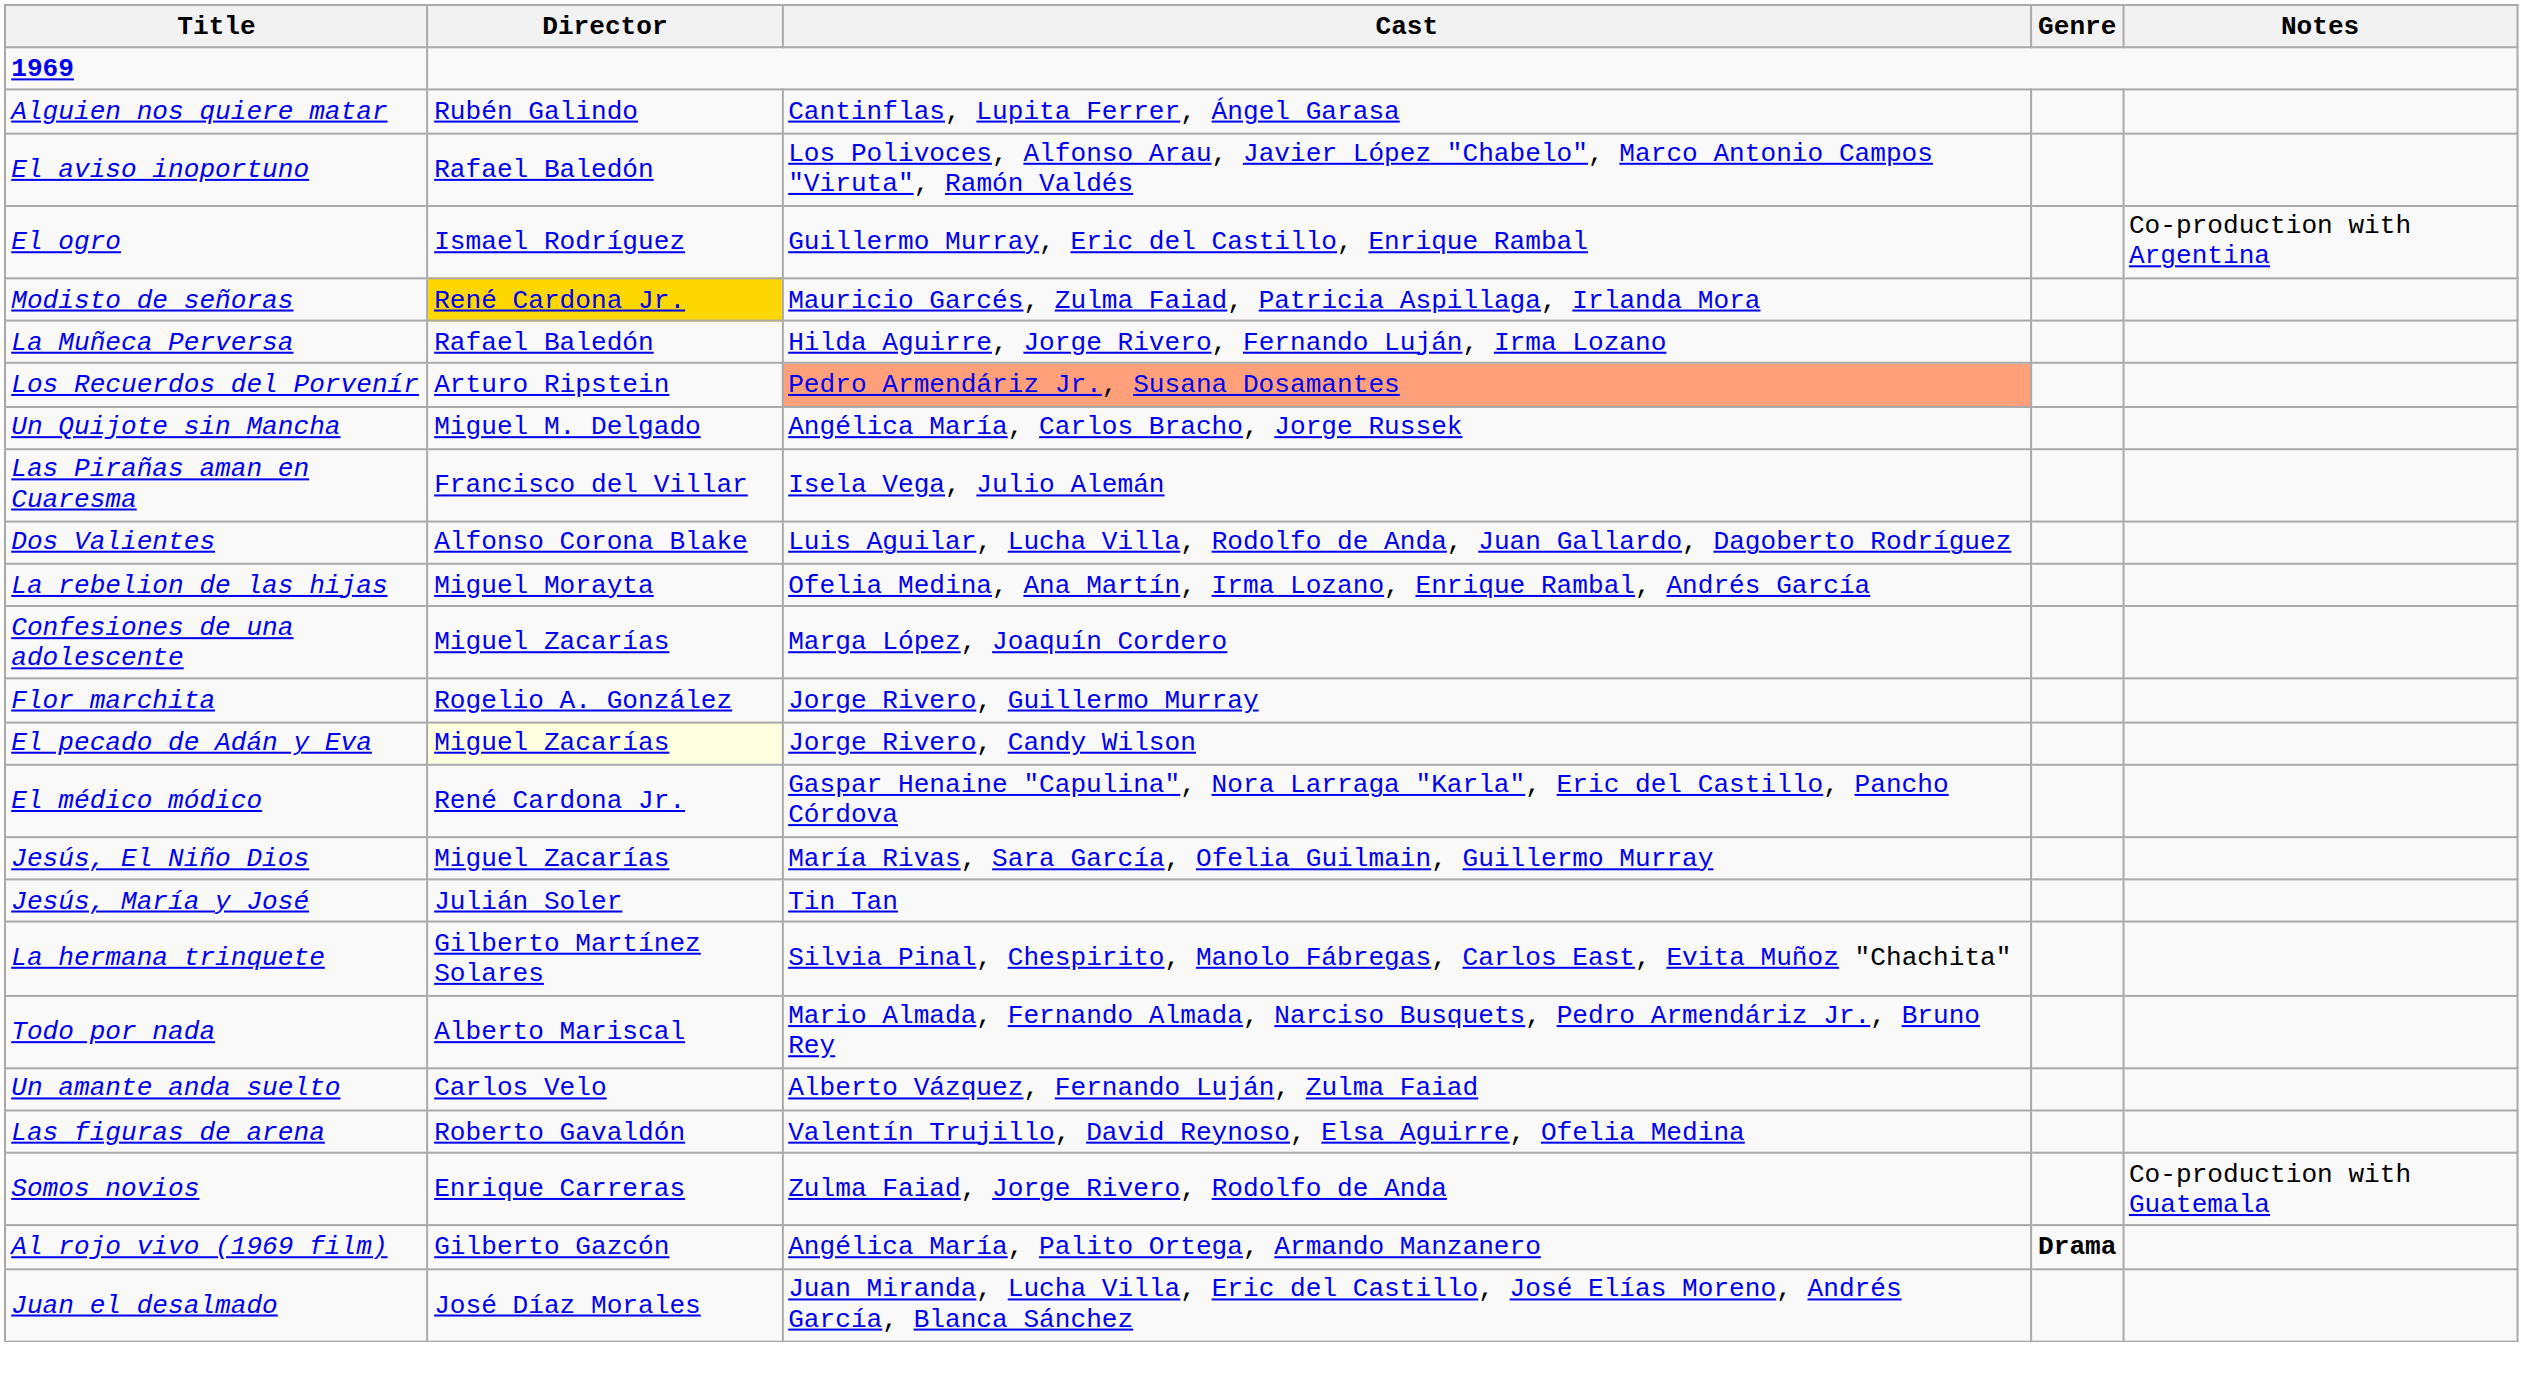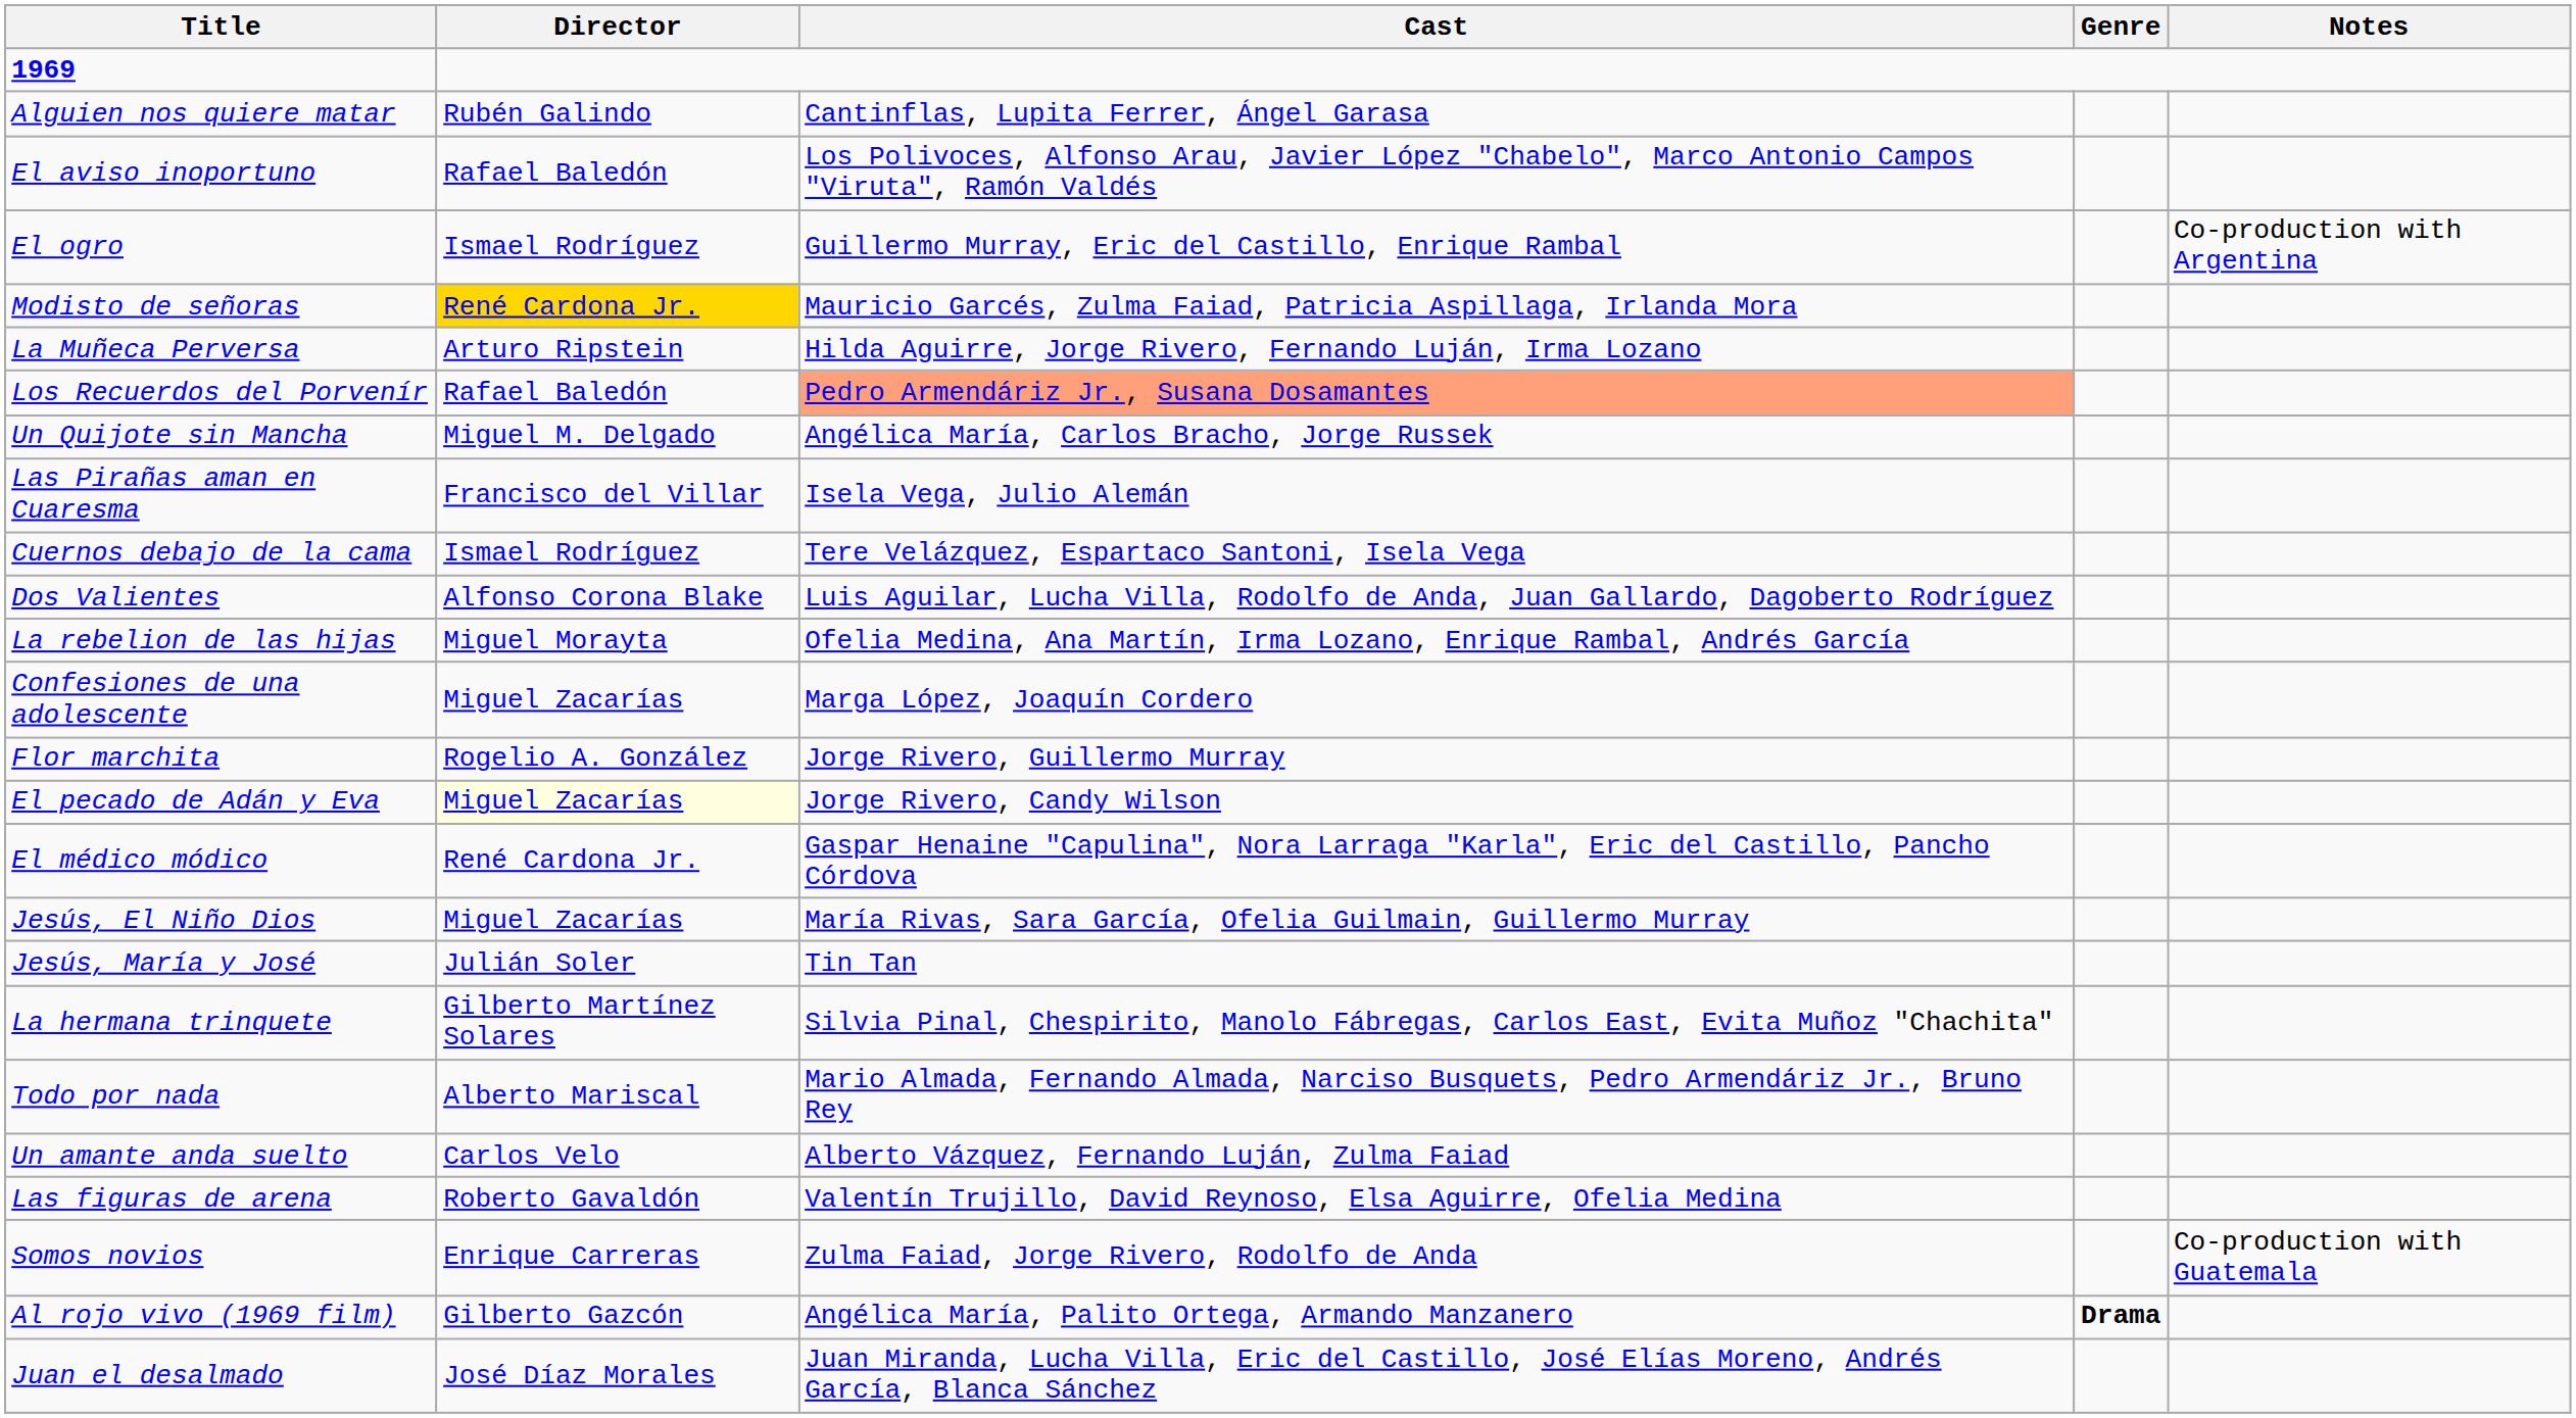 <table class="wikitable">
 <tr>
 <th>Title</th>
 <th>Director</th>
 <th>Cast</th>
 <th>Genre</th>
 <th>Notes</th>
 </tr>
 <tr>
 <td><strong><a href='#'>1969</a></strong></td>
 </tr>
 <tr>
 <td><em><a href='#'>Alguien nos quiere matar</a></em></td>
 <td><a href='#'>Rubén Galindo</a></td>
 <td><a href='#'>Cantinflas</a>, <a href='#'>Lupita Ferrer</a>, <a href='#'>Ángel Garasa</a></td>
 <td></td>
 <td></td>
 </tr>
 <tr>
 <td><em><a href='#'>El aviso inoportuno</a></em></td>
 <td><a href='#'>Rafael Baledón</a></td>
 <td><a href='#'>Los Polivoces</a>, <a href='#'>Alfonso Arau</a>, <a href='#'>Javier López "Chabelo"</a>, <a href='#'>Marco Antonio Campos "Viruta"</a>, <a href='#'>Ramón Valdés</a></td>
 <td></td>
 <td></td>
 </tr>
 <tr>
 <td><em><a href='#'>El ogro</a></em></td>
 <td><a href='#'>Ismael Rodríguez</a></td>
 <td><a href='#'>Guillermo Murray</a>, <a href='#'>Eric del Castillo</a>, <a href='#'>Enrique Rambal</a></td>
 <td></td>
 <td>Co-production with <a href='#'>Argentina</a></td>
 </tr>
 <tr>
 <td><em><a href='#'>Modisto de señoras</a></em></td>
 <td style="background: gold;"><a href='#'>René Cardona Jr.</a></td>
 <td><a href='#'>Mauricio Garcés</a>, <a href='#'>Zulma Faiad</a>, <a href='#'>Patricia Aspillaga</a>, <a href='#'>Irlanda Mora</a></td>
 <td></td>
 <td></td>
 </tr>
 <tr>
 <td><em><a href='#'>La Muñeca Perversa</a></em></td>
-<td><a href='#'>Rafael Baledón</a></td>
+<td><a href='#'>Arturo Ripstein</a></td>
 <td><a href='#'>Hilda Aguirre</a>, <a href='#'>Jorge Rivero</a>, <a href='#'>Fernando Luján</a>, <a href='#'>Irma Lozano</a></td>
 <td></td>
 <td></td>
 </tr>
 <tr>
 <td><em><a href='#'>Los Recuerdos del Porvenír</a></em></td>
-<td><a href='#'>Arturo Ripstein</a></td>
+<td><a href='#'>Rafael Baledón</a></td>
 <td style="background: lightsalmon;"><a href='#'>Pedro Armendáriz Jr.</a>, <a href='#'>Susana Dosamantes</a></td>
 <td></td>
 <td></td>
 </tr>
 <tr>
 <td><em><a href='#'>Un Quijote sin Mancha</a></em></td>
 <td><a href='#'>Miguel M. Delgado</a></td>
 <td><a href='#'>Angélica María</a>, <a href='#'>Carlos Bracho</a>, <a href='#'>Jorge Russek</a></td>
 <td></td>
 <td></td>
 </tr>
 <tr>
 <td><em><a href='#'>Las Pirañas aman en Cuaresma</a></em></td>
 <td><a href='#'>Francisco del Villar</a></td>
 <td><a href='#'>Isela Vega</a>, <a href='#'>Julio Alemán</a></td>
+<td></td>
+<td></td>
+</tr>
+<tr>
+<td><em><a href='#'>Cuernos debajo de la cama</a></em></td>
+<td><a href='#'>Ismael Rodríguez</a></td>
+<td><a href='#'>Tere Velázquez</a>, <a href='#'>Espartaco Santoni</a>, <a href='#'>Isela Vega</a></td>
 <td></td>
 <td></td>
 </tr>
 <tr>
 <td><em><a href='#'>Dos Valientes</a></em></td>
 <td><a href='#'>Alfonso Corona Blake</a></td>
 <td><a href='#'>Luis Aguilar</a>, <a href='#'>Lucha Villa</a>, <a href='#'>Rodolfo de Anda</a>, <a href='#'>Juan Gallardo</a>, <a href='#'>Dagoberto Rodríguez</a></td>
 <td></td>
 <td></td>
 </tr>
 <tr>
 <td><em><a href='#'>La rebelion de las hijas</a></em></td>
 <td><a href='#'>Miguel Morayta</a></td>
 <td><a href='#'>Ofelia Medina</a>, <a href='#'>Ana Martín</a>, <a href='#'>Irma Lozano</a>, <a href='#'>Enrique Rambal</a>, <a href='#'>Andrés García</a></td>
 <td></td>
 <td></td>
 </tr>
 <tr>
 <td><em><a href='#'>Confesiones de una adolescente</a></em></td>
 <td><a href='#'>Miguel Zacarías</a></td>
 <td><a href='#'>Marga López</a>, <a href='#'>Joaquín Cordero</a></td>
 <td></td>
 <td></td>
 </tr>
 <tr>
 <td><em><a href='#'>Flor marchita</a></em></td>
 <td><a href='#'>Rogelio A. González</a></td>
 <td><a href='#'>Jorge Rivero</a>, <a href='#'>Guillermo Murray</a></td>
 <td></td>
 <td></td>
 </tr>
 <tr>
 <td><em><a href='#'>El pecado de Adán y Eva</a></em></td>
 <td style="background: lightyellow;"><a href='#'>Miguel Zacarías</a></td>
 <td><a href='#'>Jorge Rivero</a>, <a href='#'>Candy Wilson</a></td>
 <td></td>
 <td></td>
 </tr>
 <tr>
 <td><em><a href='#'>El médico módico</a></em></td>
 <td><a href='#'>René Cardona Jr.</a></td>
 <td><a href='#'>Gaspar Henaine "Capulina"</a>, <a href='#'>Nora Larraga "Karla"</a>, <a href='#'>Eric del Castillo</a>, <a href='#'>Pancho Córdova</a></td>
 <td></td>
 <td></td>
 </tr>
 <tr>
 <td><em><a href='#'>Jesús, El Niño Dios</a></em></td>
 <td><a href='#'>Miguel Zacarías</a></td>
 <td><a href='#'>María Rivas</a>, <a href='#'>Sara García</a>, <a href='#'>Ofelia Guilmain</a>, <a href='#'>Guillermo Murray</a></td>
 <td></td>
 <td></td>
 </tr>
 <tr>
 <td><em><a href='#'>Jesús, María y José</a></em></td>
 <td><a href='#'>Julián Soler</a></td>
 <td><a href='#'>Tin Tan</a></td>
 <td></td>
 <td></td>
 </tr>
 <tr>
 <td><em><a href='#'>La hermana trinquete</a></em></td>
 <td><a href='#'>Gilberto Martínez Solares</a></td>
 <td><a href='#'>Silvia Pinal</a>, <a href='#'>Chespirito</a>, <a href='#'>Manolo Fábregas</a>, <a href='#'>Carlos East</a>, <a href='#'>Evita Muñoz</a> "Chachita"</td>
 <td></td>
 <td></td>
 </tr>
 <tr>
 <td><em><a href='#'>Todo por nada</a></em></td>
 <td><a href='#'>Alberto Mariscal</a></td>
 <td><a href='#'>Mario Almada</a>, <a href='#'>Fernando Almada</a>, <a href='#'>Narciso Busquets</a>, <a href='#'>Pedro Armendáriz Jr.</a>, <a href='#'>Bruno Rey</a></td>
 <td></td>
 <td></td>
 </tr>
 <tr>
 <td><em><a href='#'>Un amante anda suelto</a></em></td>
 <td><a href='#'>Carlos Velo</a></td>
 <td><a href='#'>Alberto Vázquez</a>, <a href='#'>Fernando Luján</a>, <a href='#'>Zulma Faiad</a></td>
 <td></td>
 <td></td>
 </tr>
 <tr>
 <td><em><a href='#'>Las figuras de arena</a></em></td>
 <td><a href='#'>Roberto Gavaldón</a></td>
 <td><a href='#'>Valentín Trujillo</a>, <a href='#'>David Reynoso</a>, <a href='#'>Elsa Aguirre</a>, <a href='#'>Ofelia Medina</a></td>
 <td></td>
 <td></td>
 </tr>
 <tr>
 <td><em><a href='#'>Somos novios</a></em></td>
 <td><a href='#'>Enrique Carreras</a></td>
 <td><a href='#'>Zulma Faiad</a>, <a href='#'>Jorge Rivero</a>, <a href='#'>Rodolfo de Anda</a></td>
 <td></td>
 <td>Co-production with <a href='#'>Guatemala</a></td>
 </tr>
 <tr>
 <td><em><a href='#'>Al rojo vivo (1969 film)</a></em></td>
 <td><a href='#'>Gilberto Gazcón</a></td>
 <td><a href='#'>Angélica María</a>, <a href='#'>Palito Ortega</a>, <a href='#'>Armando Manzanero</a></td>
 <td><strong>Drama</strong></td>
 <td></td>
 </tr>
 <tr>
 <td><em><a href='#'>Juan el desalmado</a></em></td>
 <td><a href='#'>José Díaz Morales</a></td>
 <td><a href='#'>Juan Miranda</a>, <a href='#'>Lucha Villa</a>, <a href='#'>Eric del Castillo</a>, <a href='#'>José Elías Moreno</a>, <a href='#'>Andrés García</a>, <a href='#'>Blanca Sánchez</a></td>
 <td></td>
 <td><br></td>
 </tr>
 </table>
